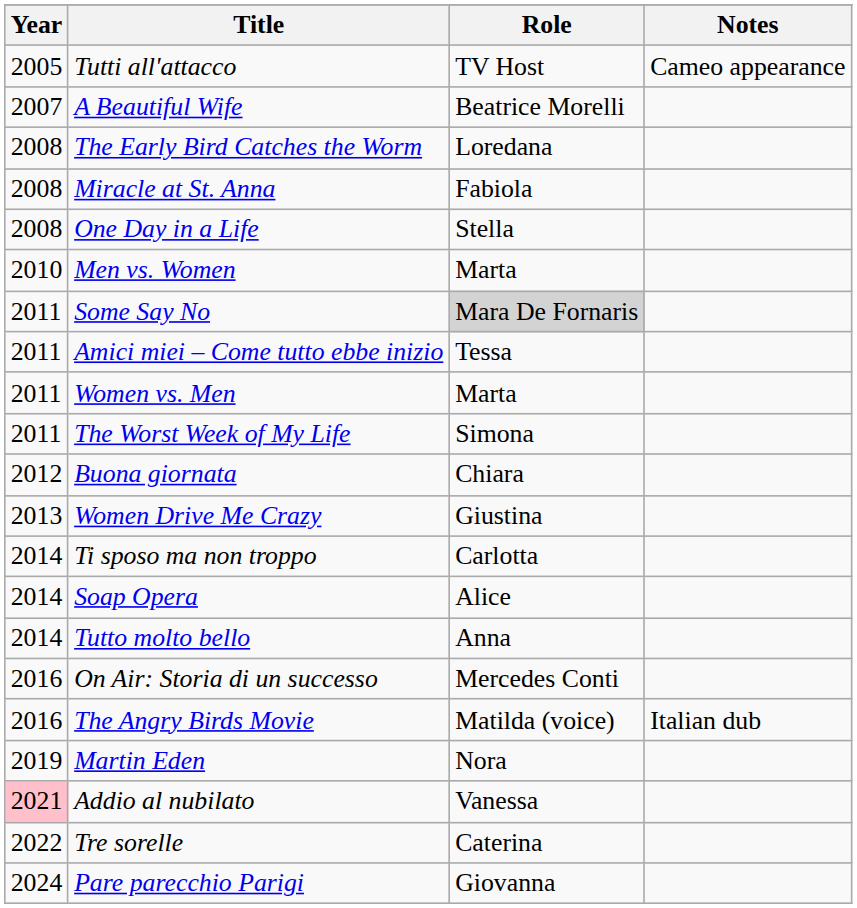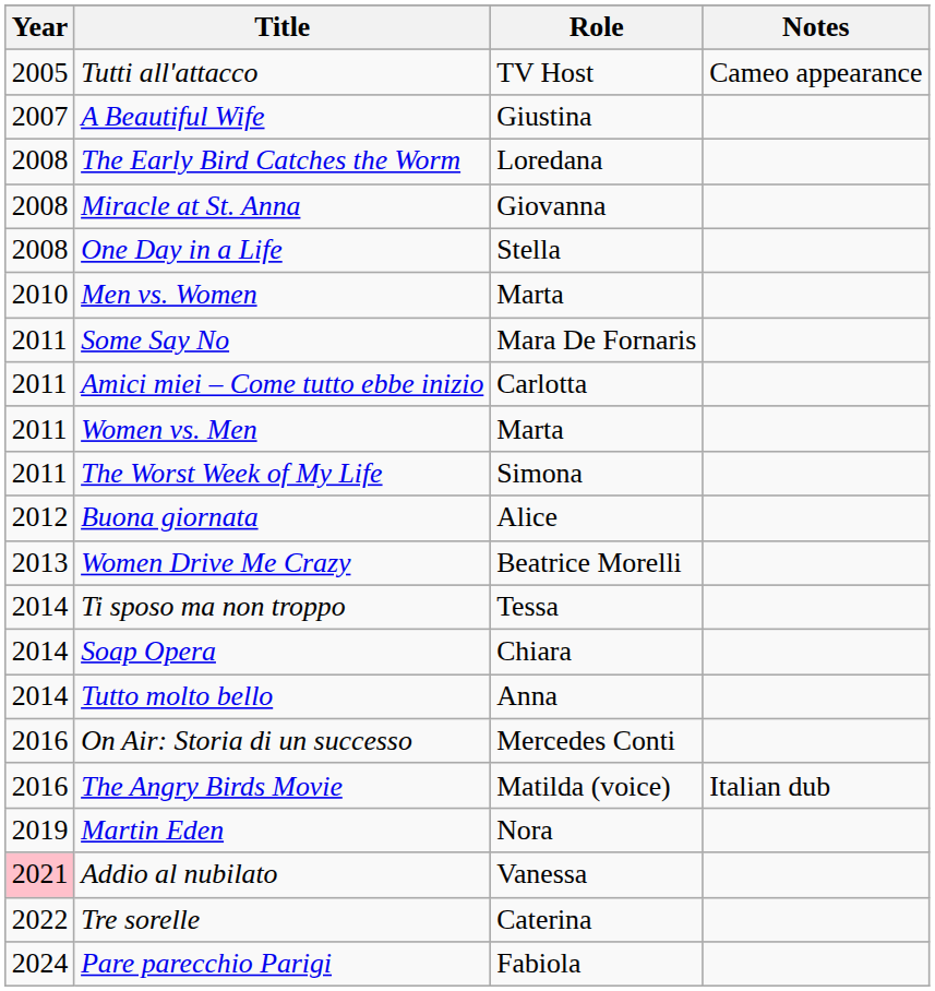 <table class="wikitable">
 <tr>
 </tr>
 <tr>
 <th>Year</th>
 <th>Title</th>
 <th>Role</th>
 <th>Notes</th>
 </tr>
 <tr>
 <td>2005</td>
 <td><em>Tutti all'attacco</em></td>
 <td>TV Host</td>
 <td>Cameo appearance</td>
 </tr>
 <tr>
 <td>2007</td>
 <td><em><a href='#'>A Beautiful Wife</a></em></td>
-<td>Beatrice Morelli</td>
+<td>Giustina</td>
 <td></td>
 </tr>
 <tr>
 <td>2008</td>
 <td><em><a href='#'>The Early Bird Catches the Worm</a></em></td>
 <td>Loredana</td>
 <td></td>
 </tr>
 <tr>
 <td>2008</td>
 <td><em><a href='#'>Miracle at St. Anna</a></em></td>
-<td>Fabiola</td>
+<td>Giovanna</td>
 <td></td>
 </tr>
 <tr>
 <td>2008</td>
 <td><em><a href='#'>One Day in a Life</a></em></td>
 <td>Stella</td>
 <td></td>
 </tr>
 <tr>
 <td>2010</td>
 <td><em><a href='#'>Men vs. Women</a></em></td>
 <td>Marta</td>
 <td></td>
 </tr>
 <tr>
 <td>2011</td>
 <td><em><a href='#'>Some Say No</a></em></td>
-<td style="background: lightgrey;">Mara De Fornaris</td>
+<td>Mara De Fornaris</td>
 <td></td>
 </tr>
 <tr>
 <td>2011</td>
 <td><em><a href='#'>Amici miei – Come tutto ebbe inizio</a></em></td>
-<td>Tessa</td>
+<td>Carlotta</td>
 <td></td>
 </tr>
 <tr>
 <td>2011</td>
 <td><em><a href='#'>Women vs. Men</a></em></td>
 <td>Marta</td>
 <td></td>
 </tr>
 <tr>
 <td>2011</td>
 <td><em><a href='#'>The Worst Week of My Life</a></em></td>
 <td>Simona</td>
 <td></td>
 </tr>
 <tr>
 <td>2012</td>
 <td><em><a href='#'>Buona giornata</a></em></td>
-<td>Chiara</td>
+<td>Alice</td>
 <td></td>
 </tr>
 <tr>
 <td>2013</td>
 <td><em><a href='#'>Women Drive Me Crazy</a></em></td>
-<td>Giustina</td>
+<td>Beatrice Morelli</td>
 <td></td>
 </tr>
 <tr>
 <td>2014</td>
 <td><em>Ti sposo ma non troppo</em></td>
-<td>Carlotta</td>
+<td>Tessa</td>
 <td></td>
 </tr>
 <tr>
 <td>2014</td>
 <td><em><a href='#'>Soap Opera</a></em></td>
-<td>Alice</td>
+<td>Chiara</td>
 <td></td>
 </tr>
 <tr>
 <td>2014</td>
 <td><em><a href='#'>Tutto molto bello</a></em></td>
 <td>Anna</td>
 <td></td>
 </tr>
 <tr>
 <td>2016</td>
 <td><em>On Air: Storia di un successo</em></td>
 <td>Mercedes Conti</td>
 <td></td>
 </tr>
 <tr>
 <td>2016</td>
 <td><em><a href='#'>The Angry Birds Movie</a></em></td>
 <td>Matilda (voice)</td>
 <td>Italian dub</td>
 </tr>
 <tr>
 <td>2019</td>
 <td><em><a href='#'>Martin Eden</a></em></td>
 <td>Nora</td>
 <td></td>
 </tr>
 <tr>
 <td style="background: pink;">2021</td>
 <td><em>Addio al nubilato</em></td>
 <td>Vanessa</td>
 <td></td>
 </tr>
 <tr>
 <td>2022</td>
 <td><em>Tre sorelle</em></td>
 <td>Caterina</td>
 <td></td>
 </tr>
 <tr>
 <td>2024</td>
 <td><em><a href='#'>Pare parecchio Parigi</a></em></td>
-<td>Giovanna</td>
+<td>Fabiola</td>
 <td></td>
 </tr>
 </table>
